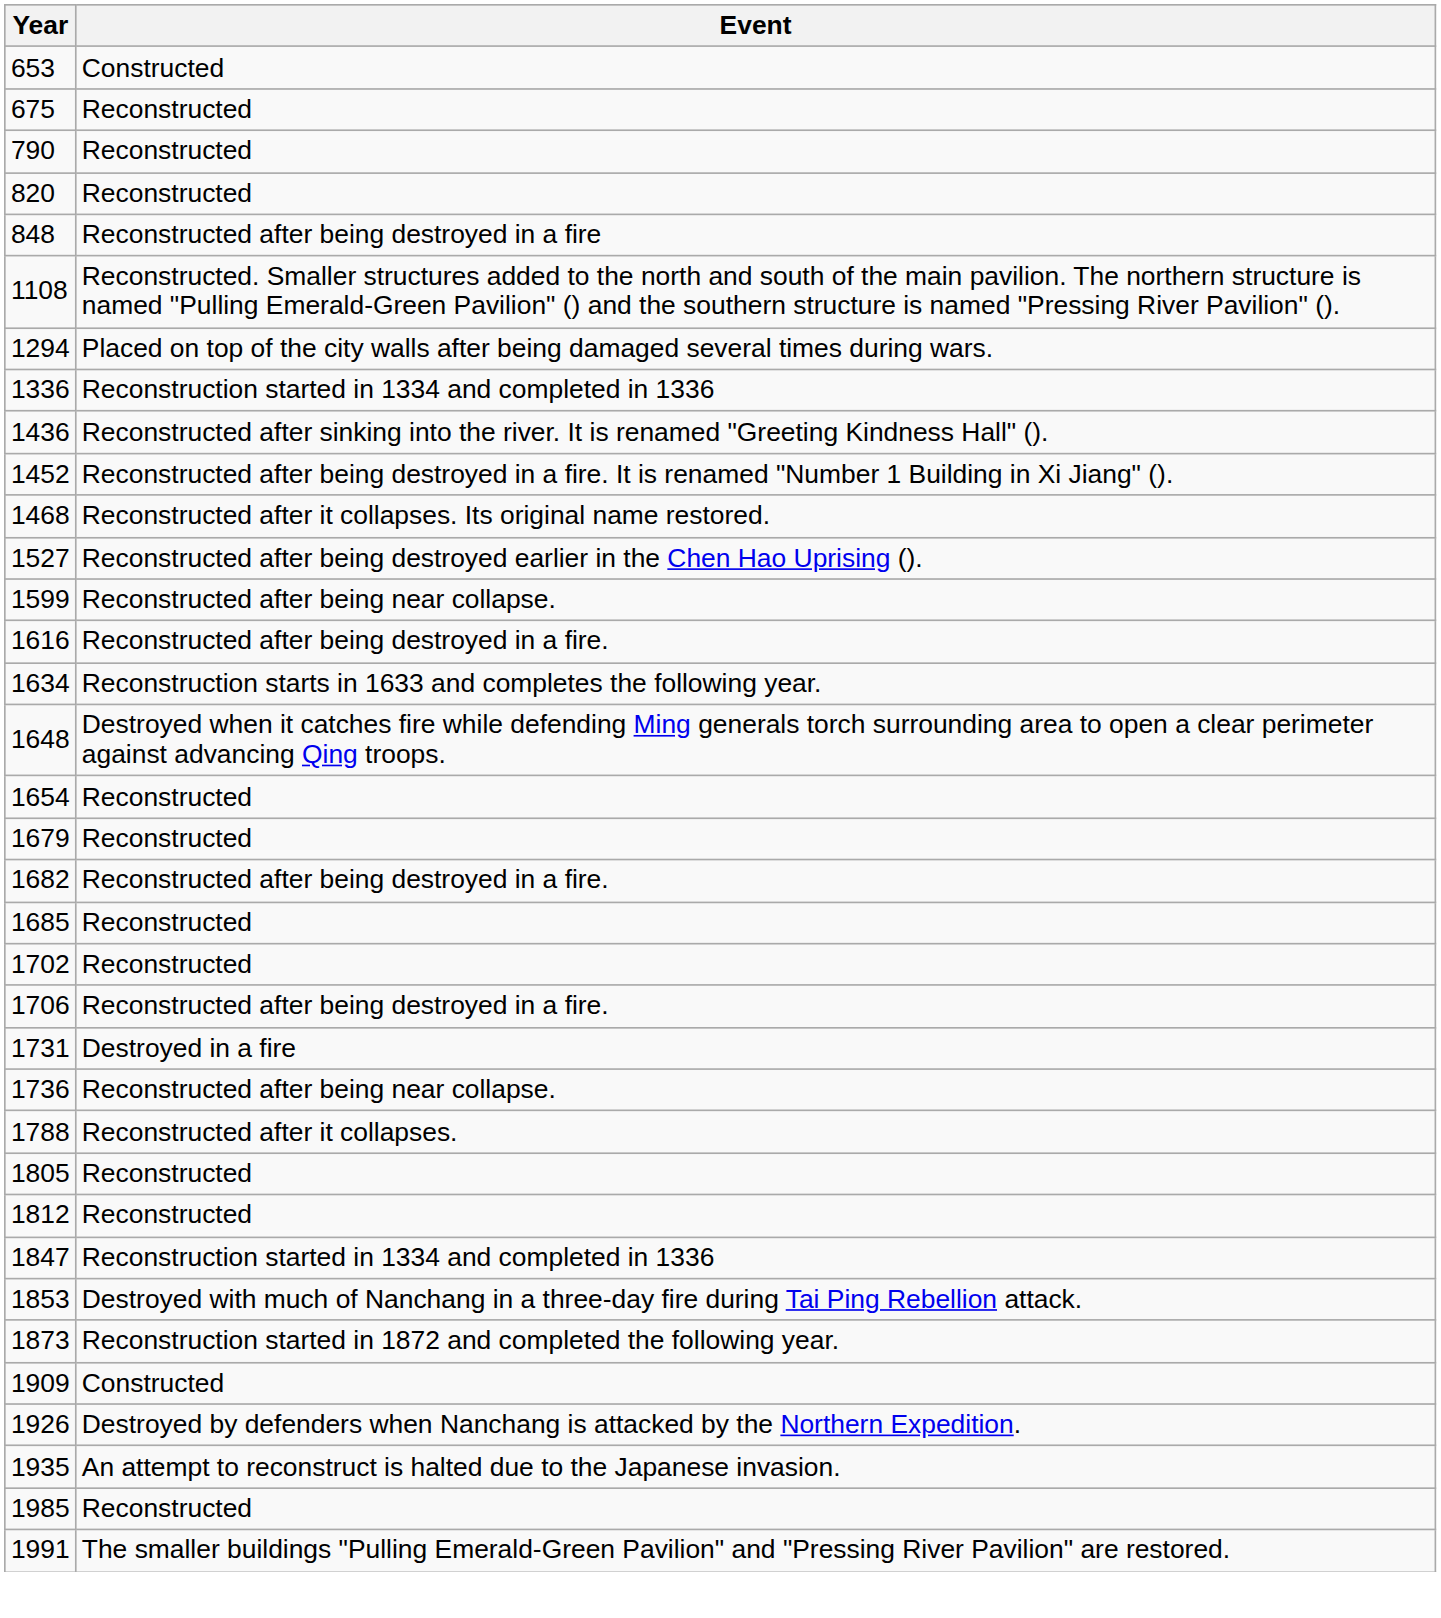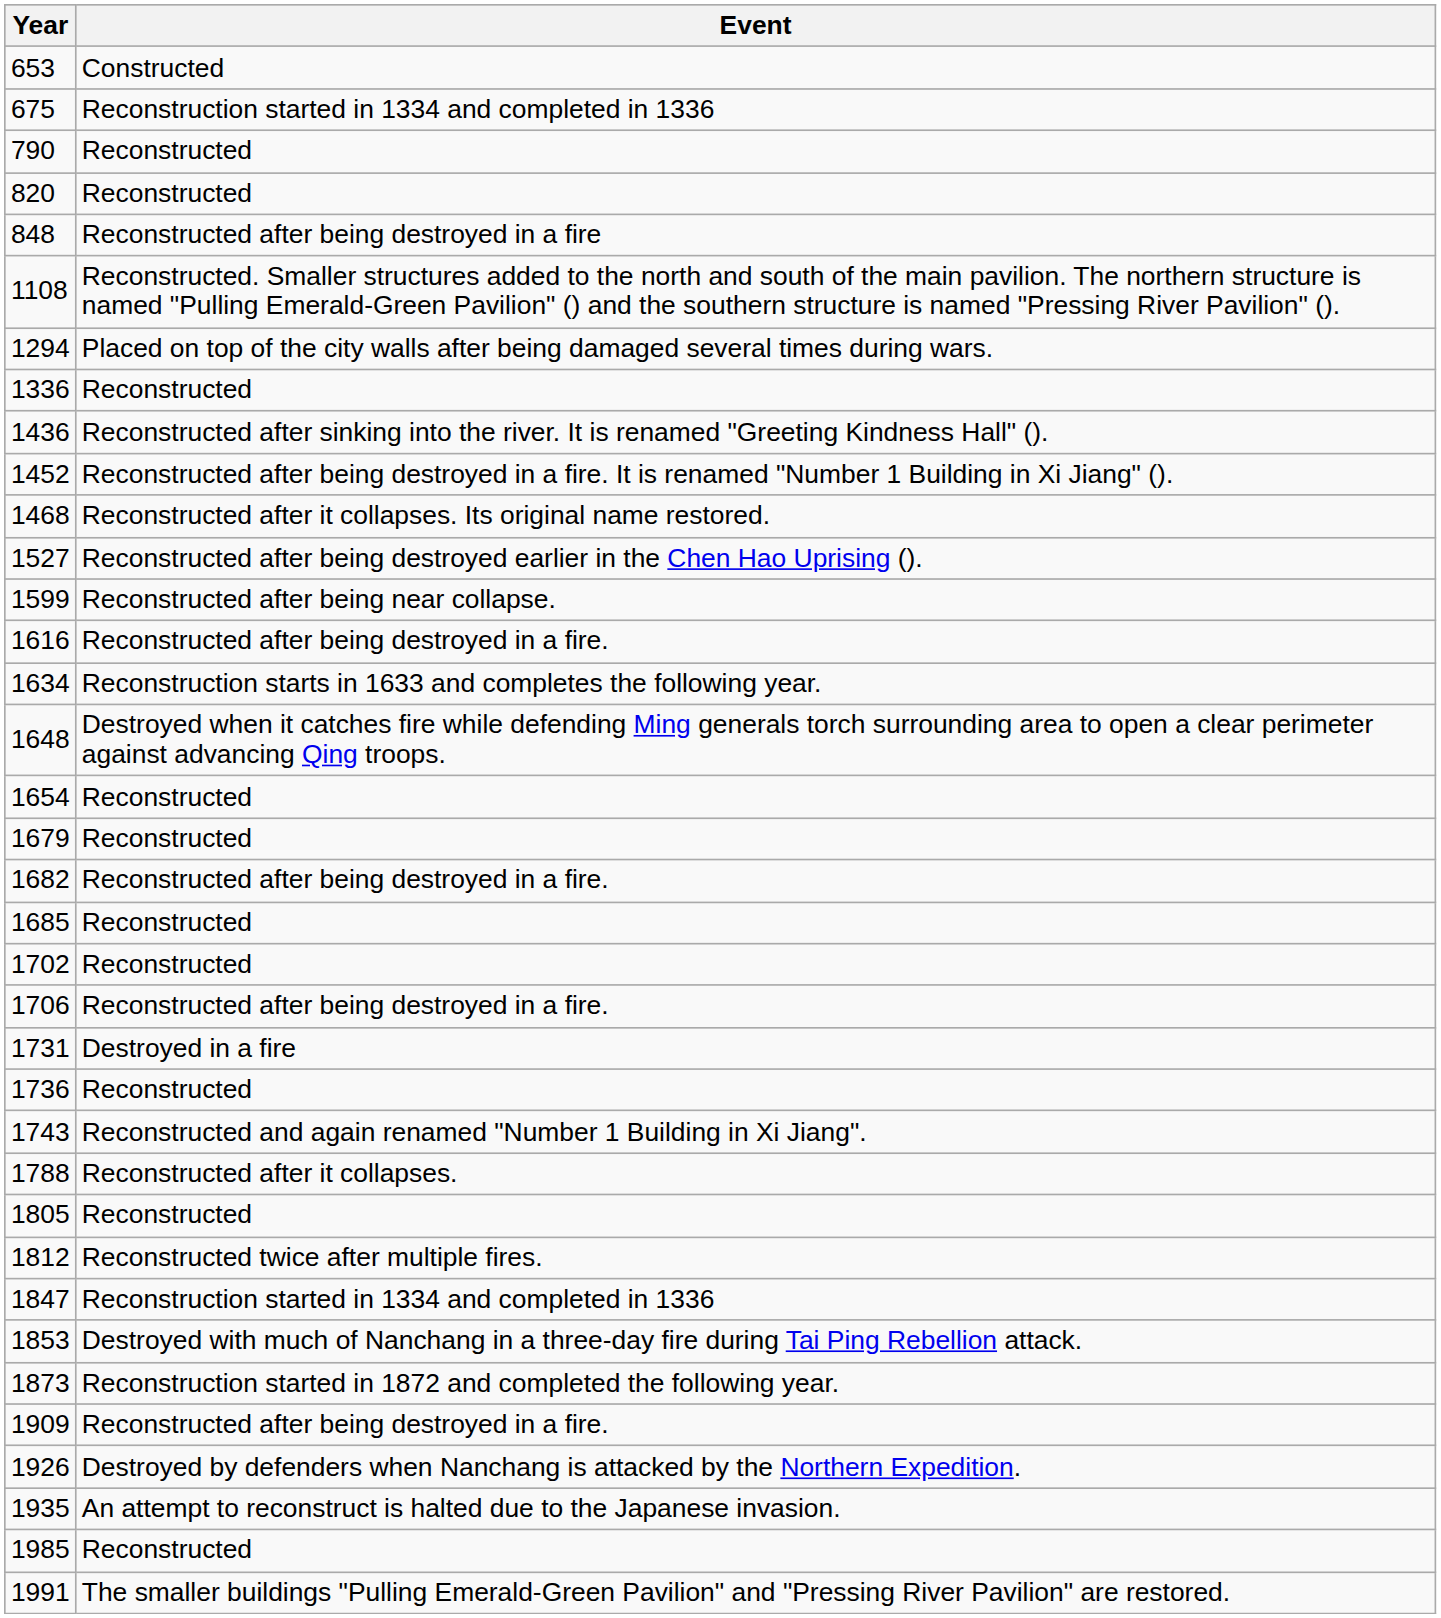 <table class="wikitable" border="1">
 <tr>
 <th>Year</th>
 <th>Event</th>
 </tr>
 <tr>
 <td>653</td>
 <td>Constructed</td>
 </tr>
 <tr>
 <td>675</td>
-<td>Reconstructed</td>
+<td>Reconstruction started in 1334 and completed in 1336</td>
 </tr>
 <tr>
 <td>790</td>
 <td>Reconstructed</td>
 </tr>
 <tr>
 <td>820</td>
 <td>Reconstructed</td>
 </tr>
 <tr>
 <td>848</td>
 <td>Reconstructed after being destroyed in a fire</td>
 </tr>
 <tr>
 <td>1108</td>
 <td>Reconstructed. Smaller structures added to the north and south of the main pavilion.  The northern structure is named "Pulling Emerald-Green Pavilion" () and the southern structure is named "Pressing River Pavilion" ().</td>
 </tr>
 <tr>
 <td>1294</td>
 <td>Placed on top of the city walls after being damaged several times during wars.</td>
 </tr>
 <tr>
 <td>1336</td>
-<td>Reconstruction started in 1334 and completed in 1336</td>
+<td>Reconstructed</td>
 </tr>
 <tr>
 <td>1436</td>
 <td>Reconstructed after sinking into the river. It is renamed "Greeting Kindness Hall" ().</td>
 </tr>
 <tr>
 <td>1452</td>
 <td>Reconstructed after being destroyed in a fire. It is renamed "Number 1 Building in Xi Jiang" ().</td>
 </tr>
 <tr>
 <td>1468</td>
 <td>Reconstructed after it collapses. Its original name restored.</td>
 </tr>
 <tr>
 <td>1527</td>
 <td>Reconstructed after being destroyed earlier in the <a href='#'>Chen Hao Uprising</a> ().</td>
 </tr>
 <tr>
 <td>1599</td>
 <td>Reconstructed after being near collapse.</td>
 </tr>
 <tr>
 <td>1616</td>
 <td>Reconstructed after being destroyed in a fire.</td>
 </tr>
 <tr>
 <td>1634</td>
 <td>Reconstruction starts in 1633 and completes the following year.</td>
 </tr>
 <tr>
 <td>1648</td>
 <td>Destroyed when it catches fire while defending <a href='#'>Ming</a> generals torch surrounding area to open a clear perimeter against advancing <a href='#'>Qing</a> troops.</td>
 </tr>
 <tr>
 <td>1654</td>
 <td>Reconstructed</td>
 </tr>
 <tr>
 <td>1679</td>
 <td>Reconstructed</td>
 </tr>
 <tr>
 <td>1682</td>
 <td>Reconstructed after being destroyed in a fire.</td>
 </tr>
 <tr>
 <td>1685</td>
 <td>Reconstructed</td>
 </tr>
 <tr>
 <td>1702</td>
 <td>Reconstructed</td>
 </tr>
 <tr>
 <td>1706</td>
 <td>Reconstructed after being destroyed in a fire.</td>
 </tr>
 <tr>
 <td>1731</td>
 <td>Destroyed in a fire</td>
 </tr>
 <tr>
 <td>1736</td>
-<td>Reconstructed after being near collapse.</td>
+<td>Reconstructed</td>
+</tr>
+<tr>
+<td>1743</td>
+<td>Reconstructed and again renamed "Number 1 Building in Xi Jiang".</td>
 </tr>
 <tr>
 <td>1788</td>
 <td>Reconstructed after it collapses.</td>
 </tr>
 <tr>
 <td>1805</td>
 <td>Reconstructed</td>
 </tr>
 <tr>
 <td>1812</td>
-<td>Reconstructed</td>
+<td>Reconstructed twice after multiple fires.</td>
 </tr>
 <tr>
 <td>1847</td>
 <td>Reconstruction started in 1334 and completed in 1336</td>
 </tr>
 <tr>
 <td>1853</td>
 <td>Destroyed with much of Nanchang in a three-day fire during <a href='#'>Tai Ping Rebellion</a> attack.</td>
 </tr>
 <tr>
 <td>1873</td>
 <td>Reconstruction started in 1872 and completed the following year.</td>
 </tr>
 <tr>
 <td>1909</td>
-<td>Constructed</td>
+<td>Reconstructed after being destroyed in a fire.</td>
 </tr>
 <tr>
 <td>1926</td>
 <td>Destroyed by defenders when Nanchang is attacked by the <a href='#'>Northern Expedition</a>.</td>
 </tr>
 <tr>
 <td>1935</td>
 <td>An attempt to reconstruct is halted due to the Japanese invasion.</td>
 </tr>
 <tr>
 <td>1985</td>
 <td>Reconstructed</td>
 </tr>
 <tr>
 <td>1991</td>
 <td>The smaller buildings "Pulling Emerald-Green Pavilion" and "Pressing River Pavilion"  are restored.</td>
 </tr>
 </table>
